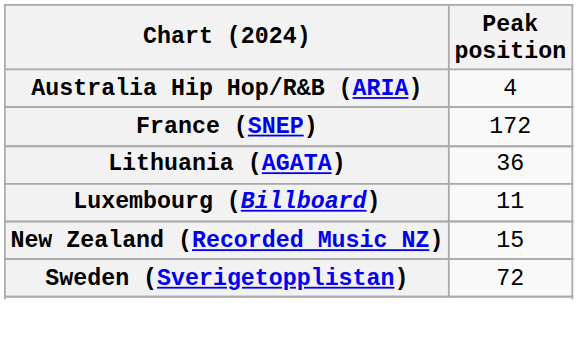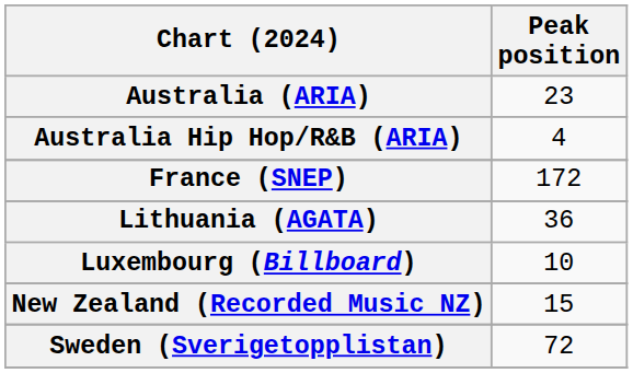 <table class="wikitable sortable plainrowheaders" style="text-align:center">
 <tr>
 <th scope="col">Chart (2024)</th>
 <th scope="col">Peak<br>position</th>
+</tr>
+<tr>
+<th scope="row">Australia (<a href='#'>ARIA</a>)</th>
+<td>23</td>
 </tr>
 <tr>
 <th scope="row">Australia Hip Hop/R&B (<a href='#'>ARIA</a>)</th>
 <td>4</td>
 </tr>
 <tr>
 </tr>
 <tr>
 </tr>
 <tr>
 <th scope="row">France (<a href='#'>SNEP</a>)</th>
 <td>172</td>
 </tr>
 <tr>
 </tr>
 <tr>
 </tr>
 <tr>
 </tr>
 <tr>
 <th scope="row">Lithuania (<a href='#'>AGATA</a>)</th>
 <td>36</td>
 </tr>
 <tr>
 <th scope="row">Luxembourg (<em><a href='#'>Billboard</a></em>)</th>
-<td>11</td>
+<td>10</td>
 </tr>
 <tr>
 </tr>
 <tr>
 <th scope="row">New Zealand (<a href='#'>Recorded Music NZ</a>)</th>
 <td>15</td>
 </tr>
 <tr>
 </tr>
 <tr>
 </tr>
 <tr>
 </tr>
 <tr>
 <th scope="row">Sweden (<a href='#'>Sverigetopplistan</a>)</th>
 <td>72</td>
 </tr>
 <tr>
 </tr>
 <tr>
 </tr>
 <tr>
 </tr>
 <tr>
 </tr>
 <tr>
 </tr>
 <tr>
 </tr>
 </table>
